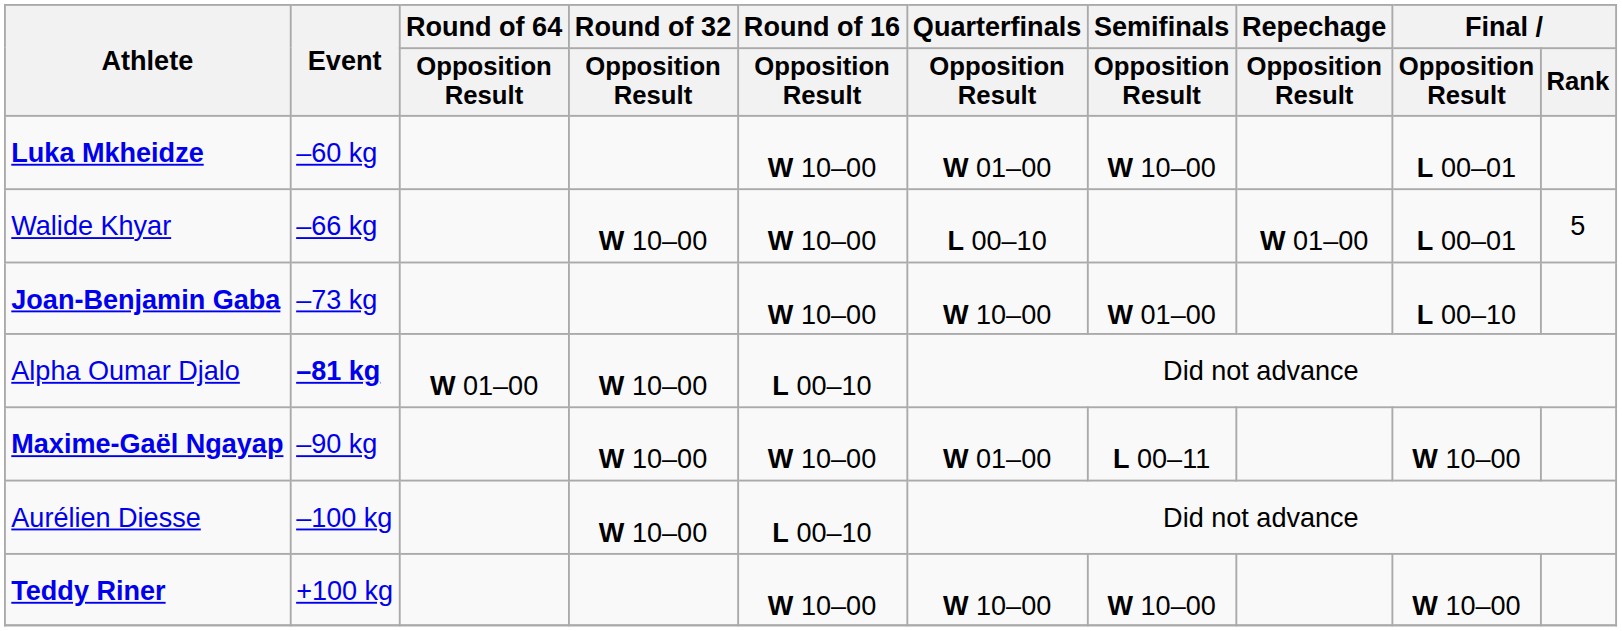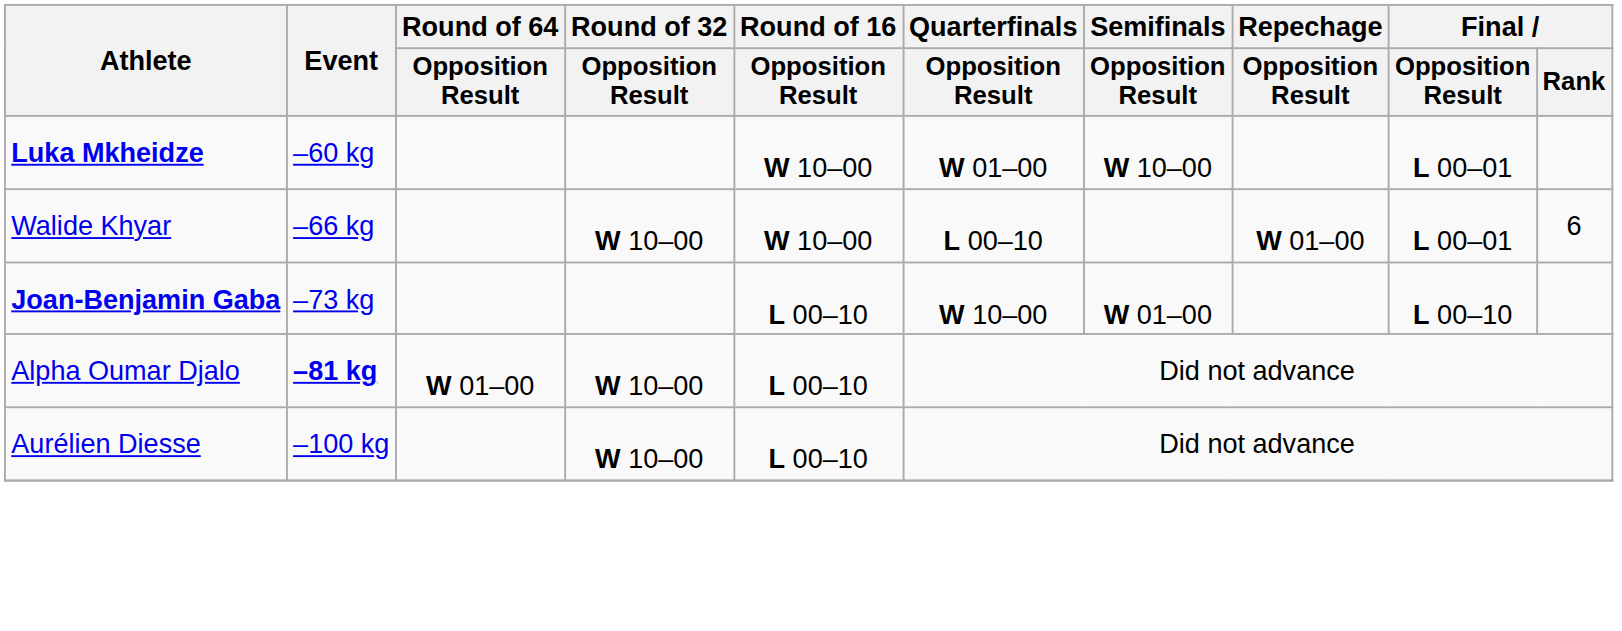 <table class=wikitable style=font-size:90%;>
 <tr>
 <th rowspan=2>Athlete</th>
 <th rowspan=2>Event</th>
 <th>Round of 64</th>
 <th>Round of 32</th>
 <th>Round of 16</th>
 <th>Quarterfinals</th>
 <th>Semifinals</th>
 <th>Repechage</th>
 <th colspan=2>Final / </th>
 </tr>
 <tr style=font-size:95%>
 <th>Opposition<br>Result</th>
 <th>Opposition<br>Result</th>
 <th>Opposition<br>Result</th>
 <th>Opposition<br>Result</th>
 <th>Opposition<br>Result</th>
 <th>Opposition<br>Result</th>
 <th>Opposition<br>Result</th>
 <th>Rank</th>
 </tr>
 <tr align=center>
 <td align=left><strong><a href='#'>Luka Mkheidze</a></strong></td>
 <td align=left><a href='#'>–60 kg</a></td>
 <td></td>
 <td></td>
 <td><br><strong>W</strong> 10–00</td>
 <td><br><strong>W</strong> 01–00</td>
 <td><br><strong>W</strong> 10–00</td>
 <td></td>
 <td><br><strong>L</strong> 00–01</td>
 <td></td>
 </tr>
 <tr align=center>
 <td align=left><a href='#'>Walide Khyar</a></td>
 <td align=left><a href='#'>–66 kg</a></td>
 <td></td>
 <td><br><strong>W</strong> 10–00</td>
 <td><br><strong>W</strong> 10–00</td>
 <td><br><strong>L</strong> 00–10</td>
 <td></td>
 <td><br><strong>W</strong> 01–00</td>
 <td><br><strong>L</strong> 00–01</td>
-<td>5</td>
+<td>6</td>
 </tr>
 <tr align=center>
 <td align=left><strong><a href='#'>Joan-Benjamin Gaba</a></strong></td>
 <td align=left><a href='#'>–73 kg</a></td>
 <td></td>
 <td></td>
-<td><br><strong>W</strong> 10–00</td>
+<td><br><strong>L</strong> 00–10</td>
 <td><br><strong>W</strong> 10–00</td>
 <td><br><strong>W</strong> 01–00</td>
 <td></td>
 <td><br><strong>L</strong> 00–10</td>
 <td></td>
 </tr>
 <tr align=center>
 <td align=left><a href='#'>Alpha Oumar Djalo</a></td>
 <td align=left><strong><a href='#'>–81 kg</a></strong></td>
 <td><br><strong>W</strong> 01–00</td>
 <td><br><strong>W</strong> 10–00</td>
 <td><br><strong>L</strong> 00–10</td>
 <td colspan="5">Did not advance</td>
 </tr>
 <tr align=center>
-<td align=left><strong><a href='#'>Maxime-Gaël Ngayap</a></strong></td>
-<td align=left><a href='#'>–90 kg</a></td>
-<td></td>
-<td><br><strong>W</strong> 10–00</td>
-<td><br><strong>W</strong> 10–00</td>
-<td><br><strong>W</strong> 01–00</td>
-<td><br><strong>L</strong> 00–11</td>
-<td></td>
-<td><br><strong>W</strong> 10–00</td>
-<td></td>
-</tr>
-<tr align=center>
 <td align=left><a href='#'>Aurélien Diesse</a></td>
 <td align=left><a href='#'>–100 kg</a></td>
 <td></td>
 <td><br><strong>W</strong> 10–00</td>
 <td><br><strong>L</strong> 00–10</td>
 <td colspan="5">Did not advance</td>
 </tr>
-<tr align=center>
-<td align=left><strong><a href='#'>Teddy Riner</a></strong></td>
-<td align=left><a href='#'>+100 kg</a></td>
-<td></td>
-<td></td>
-<td><br><strong>W</strong> 10–00</td>
-<td><br><strong>W</strong> 10–00</td>
-<td><br><strong>W</strong> 10–00</td>
-<td></td>
-<td><br><strong>W</strong> 10–00</td>
-<td></td>
-</tr>
 <tr>
 </tr>
 </table>
